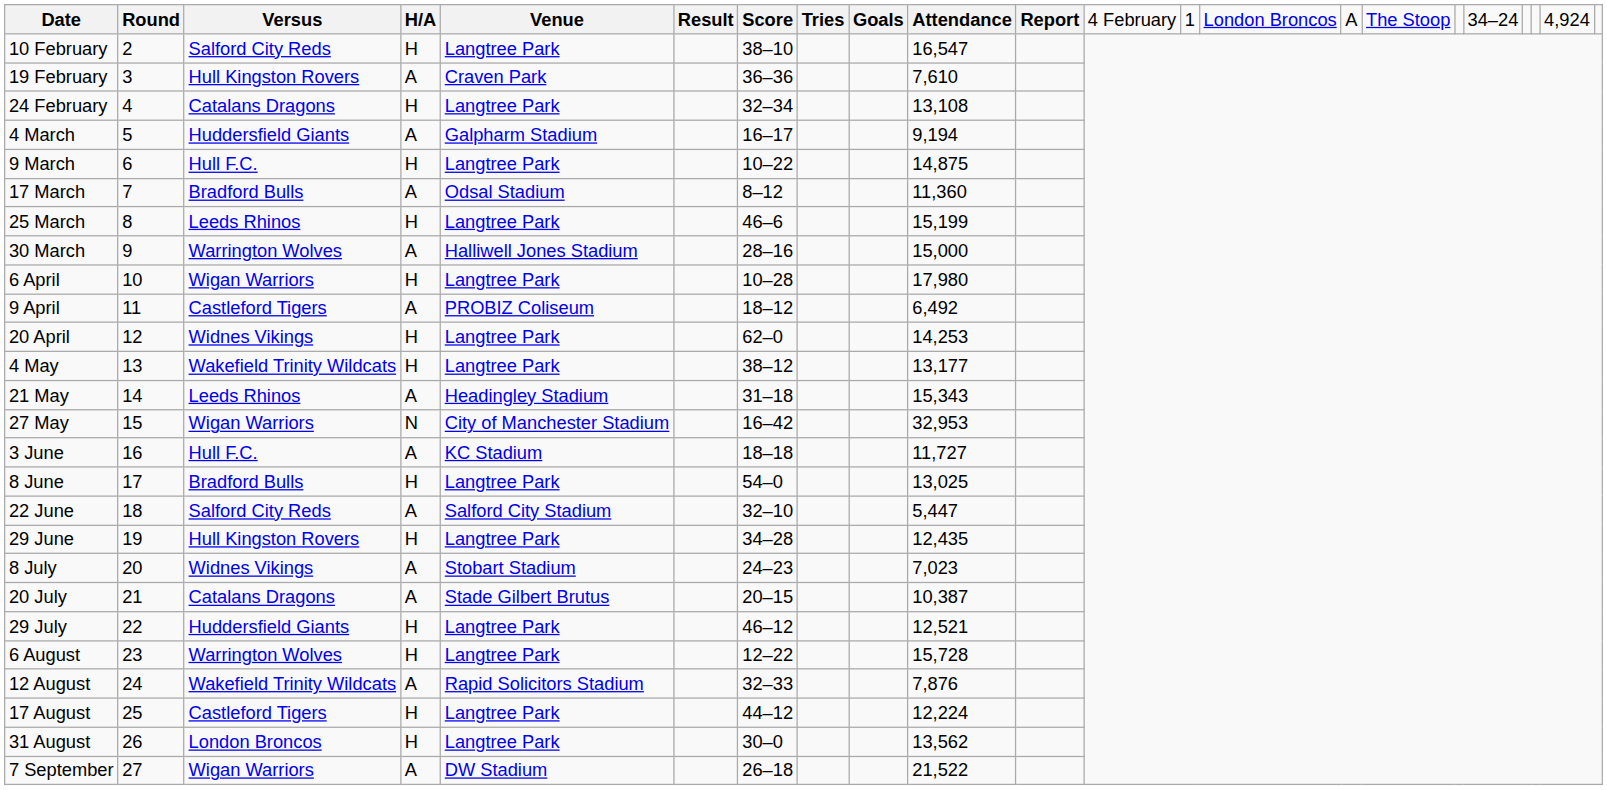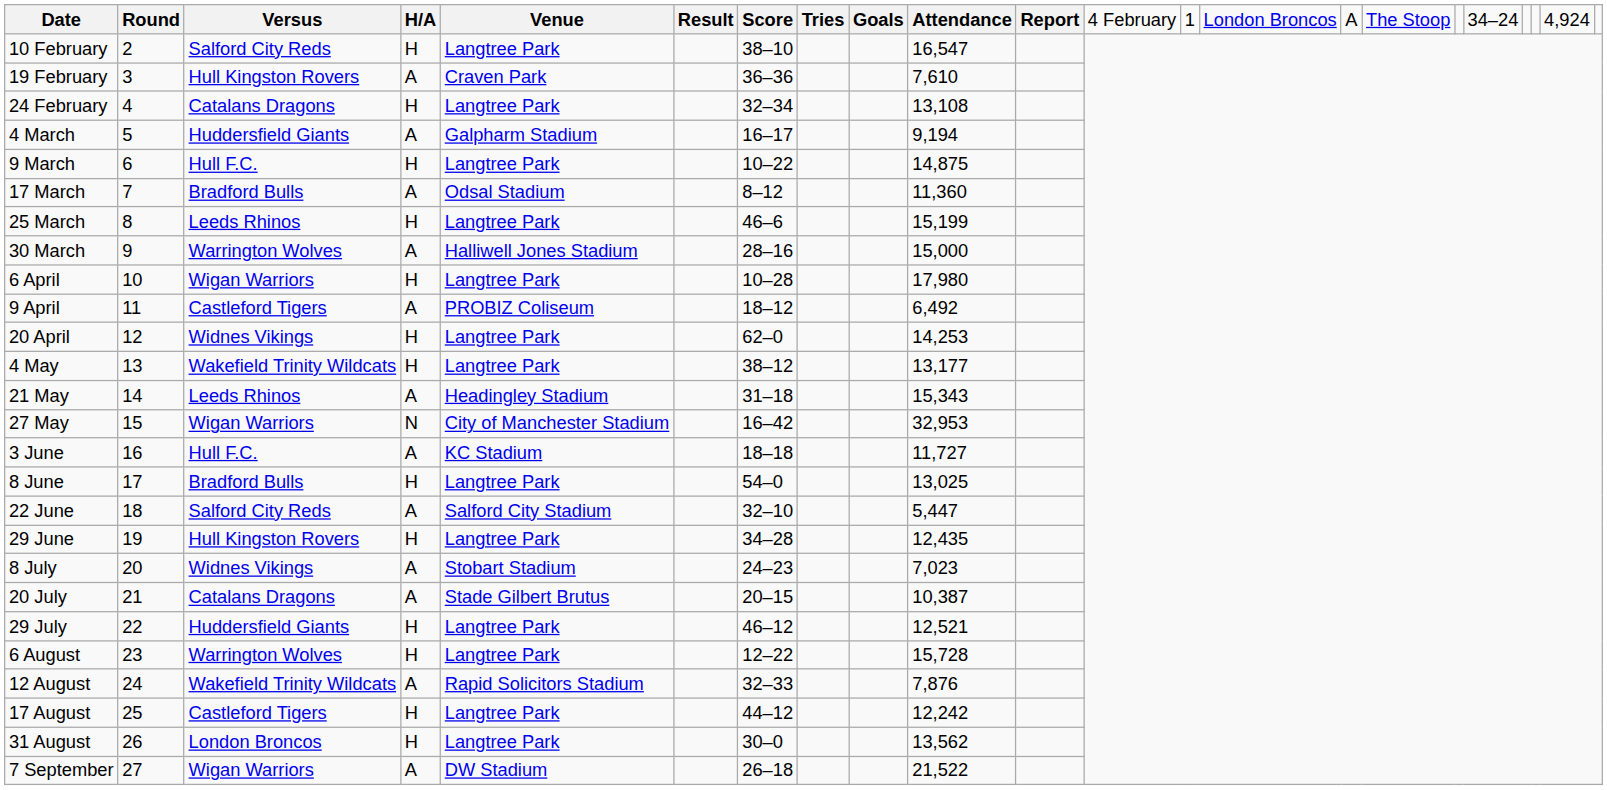 <table class="wikitable defaultleft col2center col4center col7center col10right" style="font-size:90%;">
 <tr>
 <th>Date</th>
 <th>Round</th>
 <th>Versus</th>
 <th>H/A</th>
 <th>Venue</th>
 <th>Result</th>
 <th>Score</th>
 <th>Tries</th>
 <th>Goals</th>
 <th>Attendance</th>
 <th>Report</th>
 <td>4 February</td>
 <td>1</td>
 <td> <a href='#'>London Broncos</a></td>
 <td>A</td>
 <td><a href='#'>The Stoop</a></td>
 <td></td>
 <td>34–24</td>
 <td></td>
 <td></td>
 <td>4,924</td>
 <td></td>
 </tr>
 <tr>
 <td>10 February</td>
 <td>2</td>
 <td> <a href='#'>Salford City Reds</a></td>
 <td>H</td>
 <td><a href='#'>Langtree Park</a></td>
 <td></td>
 <td>38–10</td>
 <td></td>
 <td></td>
 <td>16,547</td>
 <td></td>
 </tr>
 <tr>
 <td>19 February</td>
 <td>3</td>
 <td> <a href='#'>Hull Kingston Rovers</a></td>
 <td>A</td>
 <td><a href='#'>Craven Park</a></td>
 <td></td>
 <td>36–36</td>
 <td></td>
 <td></td>
 <td>7,610</td>
 <td></td>
 </tr>
 <tr>
 <td>24 February</td>
 <td>4</td>
 <td> <a href='#'>Catalans Dragons</a></td>
 <td>H</td>
 <td><a href='#'>Langtree Park</a></td>
 <td></td>
 <td>32–34</td>
 <td></td>
 <td></td>
 <td>13,108</td>
 <td></td>
 </tr>
 <tr>
 <td>4 March</td>
 <td>5</td>
 <td> <a href='#'>Huddersfield Giants</a></td>
 <td>A</td>
 <td><a href='#'>Galpharm Stadium</a></td>
 <td></td>
 <td>16–17</td>
 <td></td>
 <td></td>
 <td>9,194</td>
 <td></td>
 </tr>
 <tr>
 <td>9 March</td>
 <td>6</td>
 <td> <a href='#'>Hull F.C.</a></td>
 <td>H</td>
 <td><a href='#'>Langtree Park</a></td>
 <td></td>
 <td>10–22</td>
 <td></td>
 <td></td>
 <td>14,875</td>
 <td></td>
 </tr>
 <tr>
 <td>17 March</td>
 <td>7</td>
 <td> <a href='#'>Bradford Bulls</a></td>
 <td>A</td>
 <td><a href='#'>Odsal Stadium</a></td>
 <td></td>
 <td>8–12</td>
 <td></td>
 <td></td>
 <td>11,360</td>
 <td></td>
 </tr>
 <tr>
 <td>25 March</td>
 <td>8</td>
 <td> <a href='#'>Leeds Rhinos</a></td>
 <td>H</td>
 <td><a href='#'>Langtree Park</a></td>
 <td></td>
 <td>46–6</td>
 <td></td>
 <td></td>
 <td>15,199</td>
 <td></td>
 </tr>
 <tr>
 <td>30 March</td>
 <td>9</td>
 <td> <a href='#'>Warrington Wolves</a></td>
 <td>A</td>
 <td><a href='#'>Halliwell Jones Stadium</a></td>
 <td></td>
 <td>28–16</td>
 <td></td>
 <td></td>
 <td>15,000</td>
 <td></td>
 </tr>
 <tr>
 <td>6 April</td>
 <td>10</td>
 <td> <a href='#'>Wigan Warriors</a></td>
 <td>H</td>
 <td><a href='#'>Langtree Park</a></td>
 <td></td>
 <td>10–28</td>
 <td></td>
 <td></td>
 <td>17,980</td>
 <td></td>
 </tr>
 <tr>
 <td>9 April</td>
 <td>11</td>
 <td> <a href='#'>Castleford Tigers</a></td>
 <td>A</td>
 <td><a href='#'>PROBIZ Coliseum</a></td>
 <td></td>
 <td>18–12</td>
 <td></td>
 <td></td>
 <td>6,492</td>
 <td></td>
 </tr>
 <tr>
 <td>20 April</td>
 <td>12</td>
 <td> <a href='#'>Widnes Vikings</a></td>
 <td>H</td>
 <td><a href='#'>Langtree Park</a></td>
 <td></td>
 <td>62–0</td>
 <td></td>
 <td></td>
 <td>14,253</td>
 <td></td>
 </tr>
 <tr>
 <td>4 May</td>
 <td>13</td>
 <td> <a href='#'>Wakefield Trinity Wildcats</a></td>
 <td>H</td>
 <td><a href='#'>Langtree Park</a></td>
 <td></td>
 <td>38–12</td>
 <td></td>
 <td></td>
 <td>13,177</td>
 <td></td>
 </tr>
 <tr>
 <td>21 May</td>
 <td>14</td>
 <td> <a href='#'>Leeds Rhinos</a></td>
 <td>A</td>
 <td><a href='#'>Headingley Stadium</a></td>
 <td></td>
 <td>31–18</td>
 <td></td>
 <td></td>
 <td>15,343</td>
 <td></td>
 </tr>
 <tr>
 <td>27 May</td>
 <td>15</td>
 <td> <a href='#'>Wigan Warriors</a></td>
 <td>N</td>
 <td><a href='#'>City of Manchester Stadium</a></td>
 <td></td>
 <td>16–42</td>
 <td></td>
 <td></td>
 <td>32,953</td>
 <td></td>
 </tr>
 <tr>
 <td>3 June</td>
 <td>16</td>
 <td> <a href='#'>Hull F.C.</a></td>
 <td>A</td>
 <td><a href='#'>KC Stadium</a></td>
 <td></td>
 <td>18–18</td>
 <td></td>
 <td></td>
 <td>11,727</td>
 <td></td>
 </tr>
 <tr>
 <td>8 June</td>
 <td>17</td>
 <td> <a href='#'>Bradford Bulls</a></td>
 <td>H</td>
 <td><a href='#'>Langtree Park</a></td>
 <td></td>
 <td>54–0</td>
 <td></td>
 <td></td>
 <td>13,025</td>
 <td></td>
 </tr>
 <tr>
 <td>22 June</td>
 <td>18</td>
 <td> <a href='#'>Salford City Reds</a></td>
 <td>A</td>
 <td><a href='#'>Salford City Stadium</a></td>
 <td></td>
 <td>32–10</td>
 <td></td>
 <td></td>
 <td>5,447</td>
 <td></td>
 </tr>
 <tr>
 <td>29 June</td>
 <td>19</td>
 <td> <a href='#'>Hull Kingston Rovers</a></td>
 <td>H</td>
 <td><a href='#'>Langtree Park</a></td>
 <td></td>
 <td>34–28</td>
 <td></td>
 <td></td>
 <td>12,435</td>
 <td></td>
 </tr>
 <tr>
 <td>8 July</td>
 <td>20</td>
 <td> <a href='#'>Widnes Vikings</a></td>
 <td>A</td>
 <td><a href='#'>Stobart Stadium</a></td>
 <td></td>
 <td>24–23</td>
 <td></td>
 <td></td>
 <td>7,023</td>
 <td></td>
 </tr>
 <tr>
 <td>20 July</td>
 <td>21</td>
 <td> <a href='#'>Catalans Dragons</a></td>
 <td>A</td>
 <td><a href='#'>Stade Gilbert Brutus</a></td>
 <td></td>
 <td>20–15</td>
 <td></td>
 <td></td>
 <td>10,387</td>
 <td></td>
 </tr>
 <tr>
 <td>29 July</td>
 <td>22</td>
 <td> <a href='#'>Huddersfield Giants</a></td>
 <td>H</td>
 <td><a href='#'>Langtree Park</a></td>
 <td></td>
 <td>46–12</td>
 <td></td>
 <td></td>
 <td>12,521</td>
 <td></td>
 </tr>
 <tr>
 <td>6 August</td>
 <td>23</td>
 <td> <a href='#'>Warrington Wolves</a></td>
 <td>H</td>
 <td><a href='#'>Langtree Park</a></td>
 <td></td>
 <td>12–22</td>
 <td></td>
 <td></td>
 <td>15,728</td>
 <td></td>
 </tr>
 <tr>
 <td>12 August</td>
 <td>24</td>
 <td> <a href='#'>Wakefield Trinity Wildcats</a></td>
 <td>A</td>
 <td><a href='#'>Rapid Solicitors Stadium</a></td>
 <td></td>
 <td>32–33</td>
 <td></td>
 <td></td>
 <td>7,876</td>
 <td></td>
 </tr>
 <tr>
 <td>17 August</td>
 <td>25</td>
 <td> <a href='#'>Castleford Tigers</a></td>
 <td>H</td>
 <td><a href='#'>Langtree Park</a></td>
 <td></td>
 <td>44–12</td>
 <td></td>
 <td></td>
-<td>12,224</td>
+<td>12,242</td>
 <td></td>
 </tr>
 <tr>
 <td>31 August</td>
 <td>26</td>
 <td> <a href='#'>London Broncos</a></td>
 <td>H</td>
 <td><a href='#'>Langtree Park</a></td>
 <td></td>
 <td>30–0</td>
 <td></td>
 <td></td>
 <td>13,562</td>
 <td></td>
 </tr>
 <tr>
 <td>7 September</td>
 <td>27</td>
 <td> <a href='#'>Wigan Warriors</a></td>
 <td>A</td>
 <td><a href='#'>DW Stadium</a></td>
 <td></td>
 <td>26–18</td>
 <td></td>
 <td></td>
 <td>21,522</td>
 <td></td>
 </tr>
 </table>
